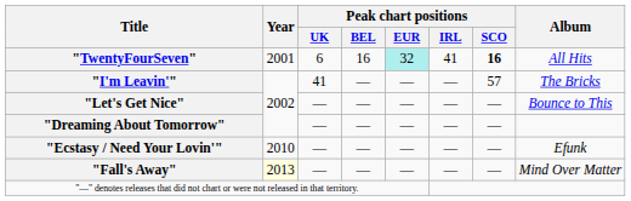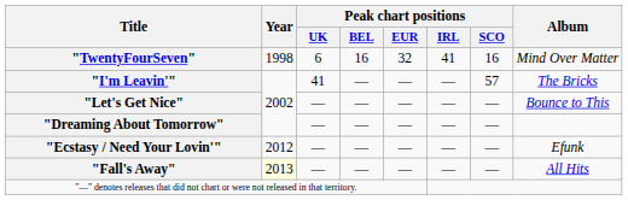 <table class="wikitable plainrowheaders" style="text-align:center;">
 <tr>
 <th scope="col" rowspan="2" style="width:18em;">Title</th>
 <th scope="col" rowspan="2">Year</th>
 <th scope="col" colspan="5">Peak chart positions</th>
 <th scope="col" rowspan="2">Album</th>
 </tr>
 <tr>
 <th scope="col" style="width:3em;font-size:90%;"><a href='#'>UK</a><br></th>
 <th scope="col" style="width:3em;font-size:90%;"><a href='#'>BEL</a><br></th>
 <th scope="col" style="width:3em;font-size:90%;"><a href='#'>EUR</a><br></th>
 <th scope="col" style="width:3em;font-size:90%;"><a href='#'>IRL</a><br></th>
 <th scope="col" style="width:3em;font-size:90%;"><a href='#'>SCO</a><br></th>
 </tr>
 <tr>
 <th scope="row">"<a href='#'>TwentyFourSeven</a>"<br></th>
-<td>2001</td>
+<td>1998</td>
 <td>6</td>
 <td>16</td>
-<td style="background: paleturquoise;">32</td>
+<td>32</td>
 <td>41</td>
-<td><strong>16</strong></td>
-<td><em><a href='#'>All Hits</a></em></td>
+<td>16</td>
+<td><em>Mind Over Matter</em></td>
 </tr>
 <tr>
 <th scope="row">"<a href='#'>I'm Leavin'</a>"<br></th>
 <td rowspan="3">2002</td>
 <td>41</td>
 <td>—</td>
 <td>—</td>
 <td>—</td>
 <td>57</td>
 <td><em><a href='#'>The Bricks</a></em></td>
 </tr>
 <tr>
 <th scope="row">"Let's Get Nice"<br></th>
 <td>—</td>
 <td>—</td>
 <td>—</td>
 <td>—</td>
 <td>—</td>
 <td><em><a href='#'>Bounce to This</a></em></td>
 </tr>
 <tr>
 <th scope="row">"Dreaming About Tomorrow"<br></th>
 <td>—</td>
 <td>—</td>
 <td>—</td>
 <td>—</td>
 <td>—</td>
 <td></td>
 </tr>
 <tr>
 <th scope="row">"Ecstasy / Need Your Lovin'"<br></th>
-<td>2010</td>
+<td>2012</td>
 <td>—</td>
 <td>—</td>
 <td>—</td>
 <td>—</td>
 <td>—</td>
 <td><em>Efunk</em></td>
 </tr>
 <tr>
 <th scope="row">"Fall's Away"<br></th>
 <td style="background: lightyellow;">2013</td>
 <td>—</td>
 <td>—</td>
 <td>—</td>
 <td>—</td>
 <td>—</td>
-<td><em>Mind Over Matter</em></td>
+<td><em><a href='#'>All Hits</a></em></td>
 </tr>
 <tr>
 <td colspan="5" style="text-align:center; font-size:8pt;">"—" denotes releases that did not chart or were not released in that territory.</td>
 </tr>
 </table>
